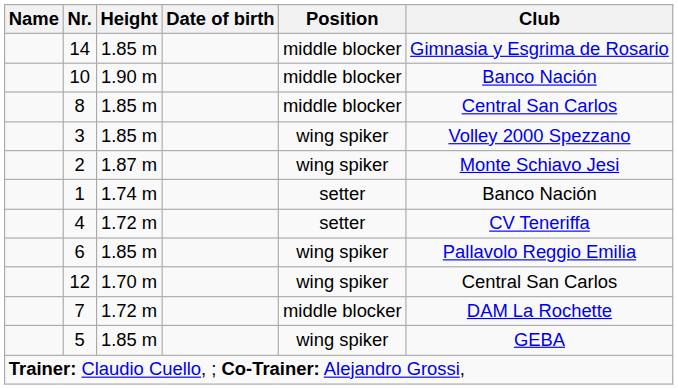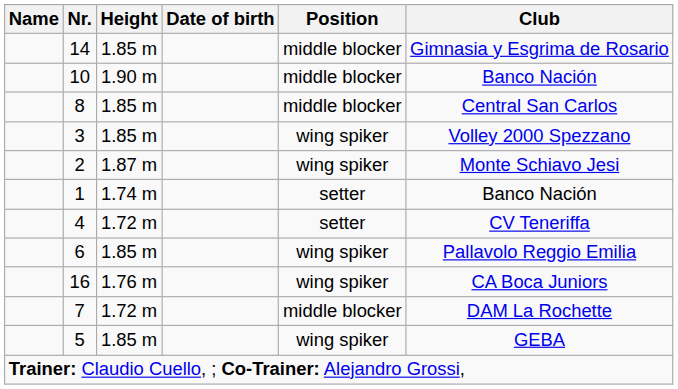 <table class="wikitable sortable" style="margin-bottom:0">
 <tr style="text-align:center; background:lavender;">
 <th>Name</th>
 <th>Nr.</th>
 <th>Height</th>
 <th>Date of birth</th>
 <th>Position</th>
 <th>Club</th>
 </tr>
 <tr style="text-align:center;">
 <td align="left"></td>
 <td>14</td>
 <td>1.85 m</td>
 <td></td>
 <td>middle blocker</td>
 <td><a href='#'>Gimnasia y Esgrima de Rosario</a></td>
 </tr>
 <tr style="text-align:center;">
 <td align="left"></td>
 <td>10</td>
 <td>1.90 m</td>
 <td></td>
 <td>middle blocker</td>
 <td><a href='#'>Banco Nación</a></td>
 </tr>
 <tr style="text-align:center;">
 <td align="left"></td>
 <td>8</td>
 <td>1.85 m</td>
 <td></td>
 <td>middle blocker</td>
 <td><a href='#'>Central San Carlos</a></td>
 </tr>
 <tr style="text-align:center;">
 <td align="left"></td>
 <td>3</td>
 <td>1.85 m</td>
 <td></td>
 <td>wing spiker</td>
 <td><a href='#'>Volley 2000 Spezzano</a></td>
 </tr>
 <tr style="text-align:center;">
 <td align="left"></td>
 <td>2</td>
 <td>1.87 m</td>
 <td></td>
 <td>wing spiker</td>
 <td><a href='#'>Monte Schiavo Jesi</a></td>
 </tr>
 <tr style="text-align:center;">
 <td align="left"></td>
 <td>1</td>
 <td>1.74 m</td>
 <td></td>
 <td>setter</td>
 <td>Banco Nación</td>
 </tr>
 <tr style="text-align:center;">
 <td align="left"></td>
 <td>4</td>
 <td>1.72 m</td>
 <td></td>
 <td>setter</td>
 <td><a href='#'>CV Teneriffa</a></td>
 </tr>
 <tr style="text-align:center;">
 <td align="left"></td>
 <td>6</td>
 <td>1.85 m</td>
 <td></td>
 <td>wing spiker</td>
 <td><a href='#'>Pallavolo Reggio Emilia</a></td>
 </tr>
 <tr style="text-align:center;">
 <td align="left"></td>
-<td>12</td>
-<td>1.70 m</td>
+<td>16</td>
+<td>1.76 m</td>
 <td></td>
 <td>wing spiker</td>
-<td>Central San Carlos</td>
+<td><a href='#'>CA Boca Juniors</a></td>
 </tr>
 <tr style="text-align:center;">
 <td align="left"></td>
 <td>7</td>
 <td>1.72 m</td>
 <td></td>
 <td>middle blocker</td>
 <td><a href='#'>DAM La Rochette</a></td>
 </tr>
 <tr style="text-align:center;">
 <td align="left"></td>
 <td>5</td>
 <td>1.85 m</td>
 <td></td>
 <td>wing spiker</td>
 <td><a href='#'>GEBA</a></td>
 </tr>
 <tr class="sortbottom">
 <td colspan="6"><strong>Trainer:</strong> <a href='#'>Claudio Cuello</a>, ; <strong>Co-Trainer:</strong> <a href='#'>Alejandro Grossi</a>, </td>
 </tr>
 </table>
